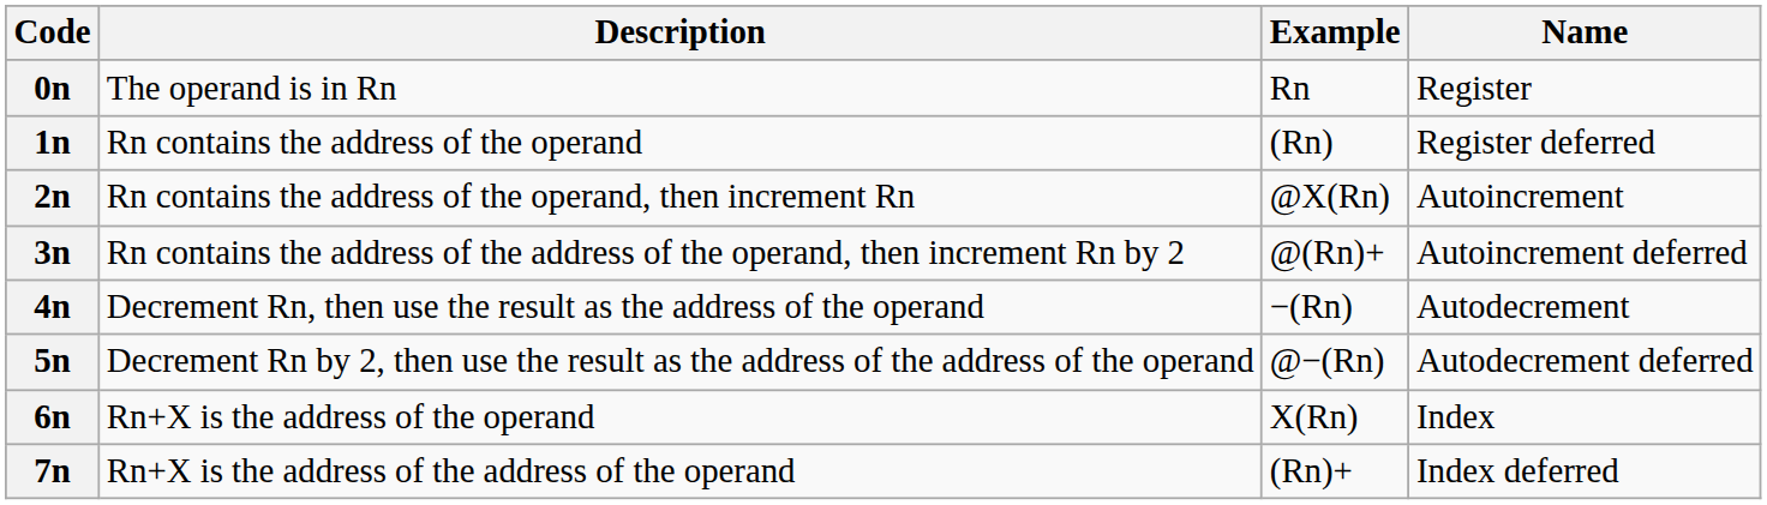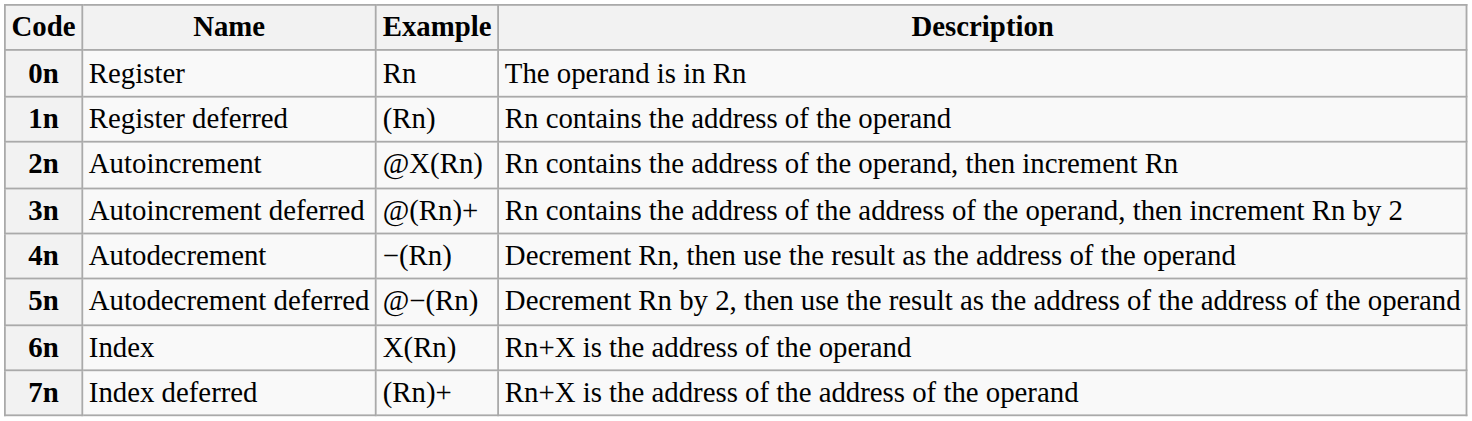 <table class="wikitable" border=0>
 <tr>
 <th>Code</th>
+<th>Name</th>
+<th>Example</th>
 <th>Description</th>
-<th>Example</th>
-<th>Name</th>
 </tr>
 <tr>
 <th>0n</th>
+<td>Register</td>
+<td>Rn</td>
 <td>The operand is in Rn</td>
-<td>Rn</td>
-<td>Register</td>
 </tr>
 <tr>
 <th>1n</th>
+<td>Register deferred</td>
+<td>(Rn)</td>
 <td>Rn contains the address of the operand</td>
-<td>(Rn)</td>
-<td>Register deferred</td>
 </tr>
 <tr>
 <th>2n</th>
+<td>Autoincrement</td>
+<td>@X(Rn)</td>
 <td>Rn contains the address of the operand, then increment Rn</td>
-<td>@X(Rn)</td>
-<td>Autoincrement</td>
 </tr>
 <tr>
 <th>3n</th>
+<td>Autoincrement deferred</td>
+<td>@(Rn)+</td>
 <td>Rn contains the address of the address of the operand, then increment Rn by 2</td>
-<td>@(Rn)+</td>
-<td>Autoincrement deferred</td>
 </tr>
 <tr>
 <th>4n</th>
+<td>Autodecrement</td>
+<td>−(Rn)</td>
 <td>Decrement Rn, then use the result as the address of the operand</td>
-<td>−(Rn)</td>
-<td>Autodecrement</td>
 </tr>
 <tr>
 <th>5n</th>
+<td>Autodecrement deferred</td>
+<td>@−(Rn)</td>
 <td>Decrement Rn by 2, then use the result as the address of the address of the operand</td>
-<td>@−(Rn)</td>
-<td>Autodecrement deferred</td>
 </tr>
 <tr>
 <th>6n</th>
+<td>Index</td>
+<td>X(Rn)</td>
 <td>Rn+X is the address of the operand</td>
-<td>X(Rn)</td>
-<td>Index</td>
 </tr>
 <tr>
 <th>7n</th>
+<td>Index deferred</td>
+<td>(Rn)+</td>
 <td>Rn+X is the address of the address of the operand</td>
-<td>(Rn)+</td>
-<td>Index deferred</td>
 </tr>
 </table>
